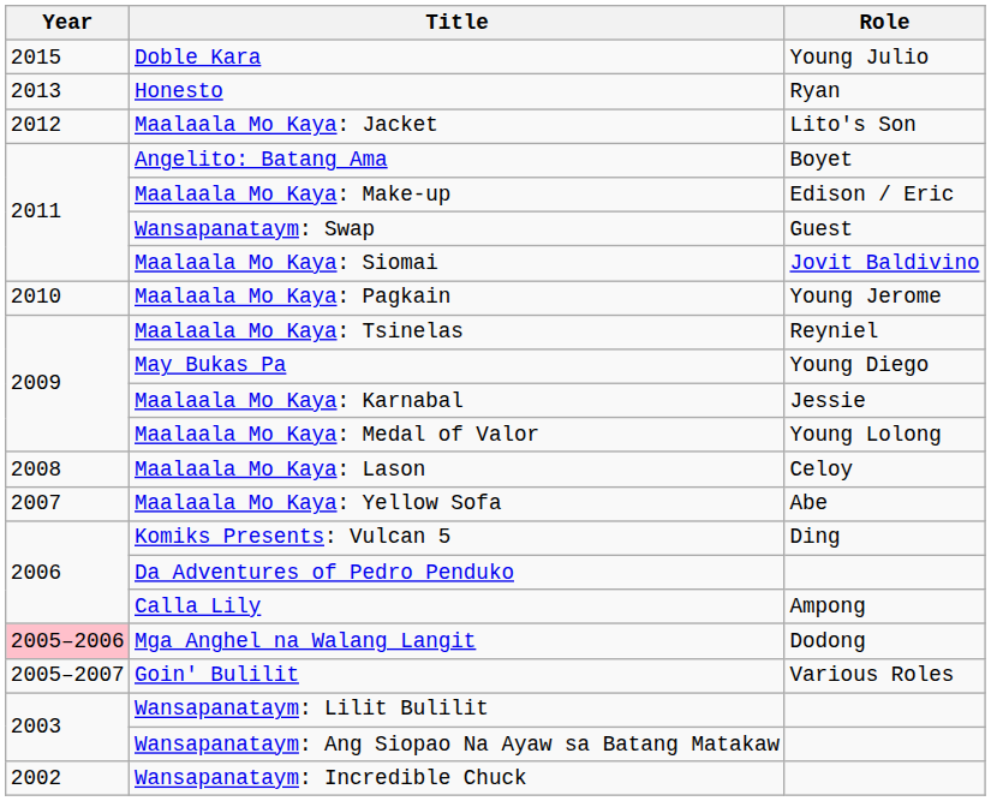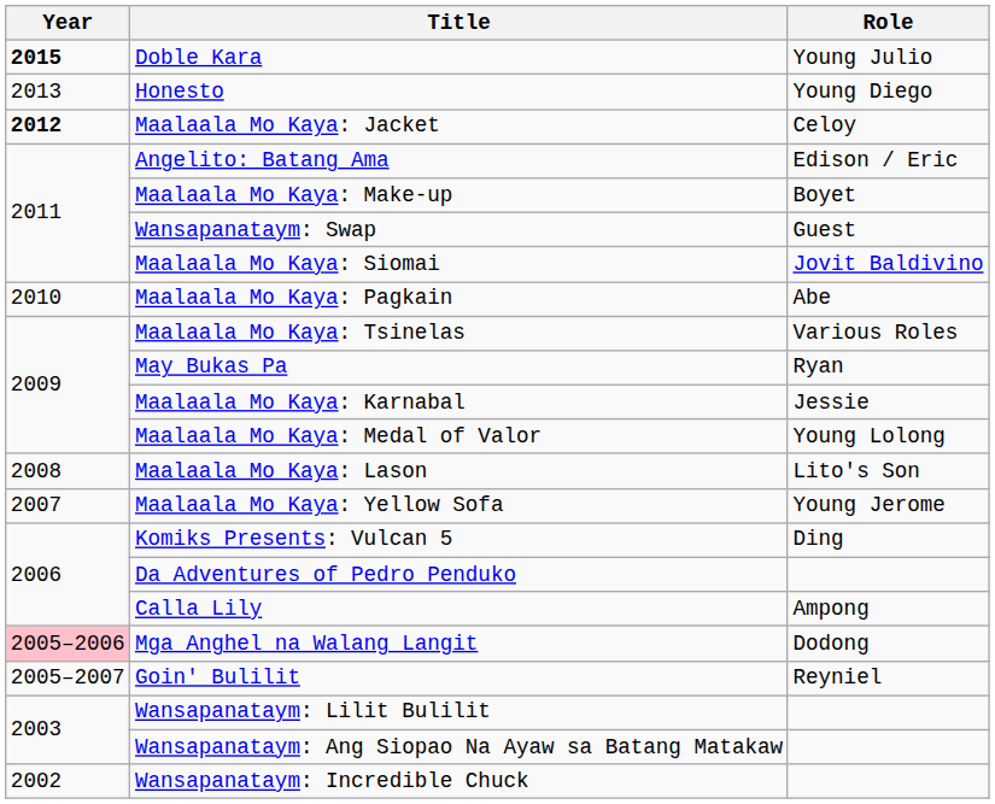 <table class="wikitable" border="1">
 <tr>
 <th>Year</th>
 <th>Title</th>
 <th>Role</th>
 </tr>
 <tr>
-<td>2015</td>
+<td><strong>2015</strong></td>
 <td><a href='#'>Doble Kara</a></td>
 <td>Young Julio</td>
 </tr>
 <tr>
 <td>2013</td>
 <td><a href='#'>Honesto</a></td>
-<td>Ryan</td>
+<td>Young Diego</td>
 </tr>
 <tr>
-<td>2012</td>
+<td><strong>2012</strong></td>
 <td><a href='#'>Maalaala Mo Kaya</a>: Jacket</td>
-<td>Lito's Son</td>
+<td>Celoy</td>
 </tr>
 <tr>
 <td rowspan=4>2011</td>
 <td><a href='#'>Angelito: Batang Ama</a></td>
-<td>Boyet</td>
+<td>Edison / Eric</td>
 </tr>
 <tr>
 <td><a href='#'>Maalaala Mo Kaya</a>: Make-up</td>
-<td>Edison / Eric</td>
+<td>Boyet</td>
 </tr>
 <tr>
 <td><a href='#'>Wansapanataym</a>: Swap</td>
 <td>Guest</td>
 </tr>
 <tr>
 <td><a href='#'>Maalaala Mo Kaya</a>: Siomai</td>
 <td><a href='#'>Jovit Baldivino</a></td>
 </tr>
 <tr>
 <td>2010</td>
 <td><a href='#'>Maalaala Mo Kaya</a>: Pagkain</td>
-<td>Young Jerome</td>
+<td>Abe</td>
 </tr>
 <tr>
 <td rowspan=4>2009</td>
 <td><a href='#'>Maalaala Mo Kaya</a>: Tsinelas</td>
-<td>Reyniel</td>
+<td>Various Roles</td>
 </tr>
 <tr>
 <td><a href='#'>May Bukas Pa</a></td>
-<td>Young Diego</td>
+<td>Ryan</td>
 </tr>
 <tr>
 <td><a href='#'>Maalaala Mo Kaya</a>: Karnabal</td>
 <td>Jessie</td>
 </tr>
 <tr>
 <td><a href='#'>Maalaala Mo Kaya</a>: Medal of Valor</td>
 <td>Young Lolong</td>
 </tr>
 <tr>
 <td>2008</td>
 <td><a href='#'>Maalaala Mo Kaya</a>: Lason</td>
-<td>Celoy</td>
+<td>Lito's Son</td>
 </tr>
 <tr>
 <td>2007</td>
 <td><a href='#'>Maalaala Mo Kaya</a>: Yellow Sofa</td>
-<td>Abe</td>
+<td>Young Jerome</td>
 </tr>
 <tr>
 <td rowspan=3>2006</td>
 <td><a href='#'>Komiks Presents</a>: Vulcan 5</td>
 <td>Ding</td>
 </tr>
 <tr>
 <td><a href='#'>Da Adventures of Pedro Penduko</a></td>
 <td></td>
 </tr>
 <tr>
 <td><a href='#'>Calla Lily</a></td>
 <td>Ampong</td>
 </tr>
 <tr>
 <td style="background: pink;">2005–2006</td>
 <td><a href='#'>Mga Anghel na Walang Langit</a></td>
 <td>Dodong</td>
 </tr>
 <tr>
 <td>2005–2007</td>
 <td><a href='#'>Goin' Bulilit</a></td>
-<td>Various Roles</td>
+<td>Reyniel</td>
 </tr>
 <tr>
 <td rowspan=2>2003</td>
 <td><a href='#'>Wansapanataym</a>: Lilit Bulilit</td>
 <td></td>
 </tr>
 <tr>
 <td><a href='#'>Wansapanataym</a>: Ang Siopao Na Ayaw sa Batang Matakaw</td>
 <td></td>
 </tr>
 <tr>
 <td>2002</td>
 <td><a href='#'>Wansapanataym</a>: Incredible Chuck</td>
 <td></td>
 </tr>
 </table>
